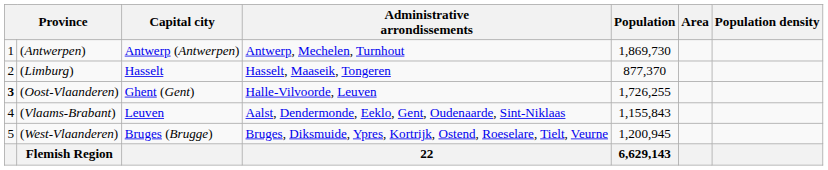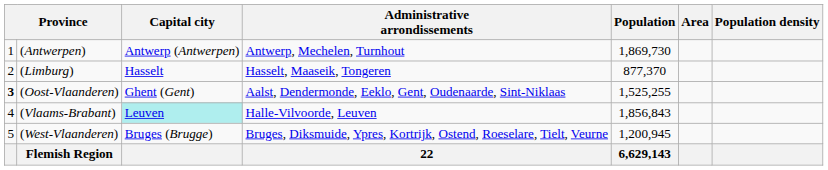 <table class="wikitable sortable">
 <tr>
 <th colspan="2">Province</th>
 <th>Capital city</th>
 <th>Administrative<br>arrondissements</th>
 <th>Population<br></th>
 <th>Area</th>
 <th>Population density</th>
 </tr>
 <tr>
 <td>1</td>
 <td> (<em>Antwerpen</em>)</td>
 <td><a href='#'>Antwerp</a> (<em>Antwerpen</em>)</td>
 <td><a href='#'>Antwerp</a>, <a href='#'>Mechelen</a>, <a href='#'>Turnhout</a></td>
 <td align="center">1,869,730</td>
 <td></td>
 <td></td>
 </tr>
 <tr>
 <td>2</td>
 <td> (<em>Limburg</em>)</td>
 <td><a href='#'>Hasselt</a></td>
 <td><a href='#'>Hasselt</a>, <a href='#'>Maaseik</a>, <a href='#'>Tongeren</a></td>
 <td align="center">877,370</td>
 <td></td>
 <td></td>
 </tr>
 <tr>
 <td><strong>3</strong></td>
 <td> (<em>Oost-Vlaanderen</em>)</td>
 <td><a href='#'>Ghent</a> (<em>Gent</em>)</td>
-<td><a href='#'>Halle-Vilvoorde</a>, <a href='#'>Leuven</a></td>
-<td align="center">1,726,255</td>
+<td><a href='#'>Aalst</a>, <a href='#'>Dendermonde</a>, <a href='#'>Eeklo</a>, <a href='#'>Gent</a>, <a href='#'>Oudenaarde</a>, <a href='#'>Sint-Niklaas</a></td>
+<td align="center">1,525,255</td>
 <td></td>
 <td></td>
 </tr>
 <tr>
 <td>4</td>
 <td> (<em>Vlaams-Brabant</em>)</td>
-<td><a href='#'>Leuven</a></td>
-<td><a href='#'>Aalst</a>, <a href='#'>Dendermonde</a>, <a href='#'>Eeklo</a>, <a href='#'>Gent</a>, <a href='#'>Oudenaarde</a>, <a href='#'>Sint-Niklaas</a></td>
-<td align="center">1,155,843</td>
+<td style="background: paleturquoise;"><a href='#'>Leuven</a></td>
+<td><a href='#'>Halle-Vilvoorde</a>, <a href='#'>Leuven</a></td>
+<td align="center">1,856,843</td>
 <td></td>
 <td></td>
 </tr>
 <tr>
 <td>5</td>
 <td> (<em>West-Vlaanderen</em>)</td>
 <td><a href='#'>Bruges</a> (<em>Brugge</em>)</td>
 <td><a href='#'>Bruges</a>, <a href='#'>Diksmuide</a>, <a href='#'>Ypres</a>, <a href='#'>Kortrijk</a>, <a href='#'>Ostend</a>, <a href='#'>Roeselare</a>, <a href='#'>Tielt</a>, <a href='#'>Veurne</a></td>
 <td align="center">1,200,945</td>
 <td></td>
 <td></td>
 </tr>
 <tr>
 <th></th>
 <th>Flemish Region</th>
 <th></th>
 <th>22</th>
 <th>6,629,143</th>
 <th></th>
 <th></th>
 </tr>
 </table>
